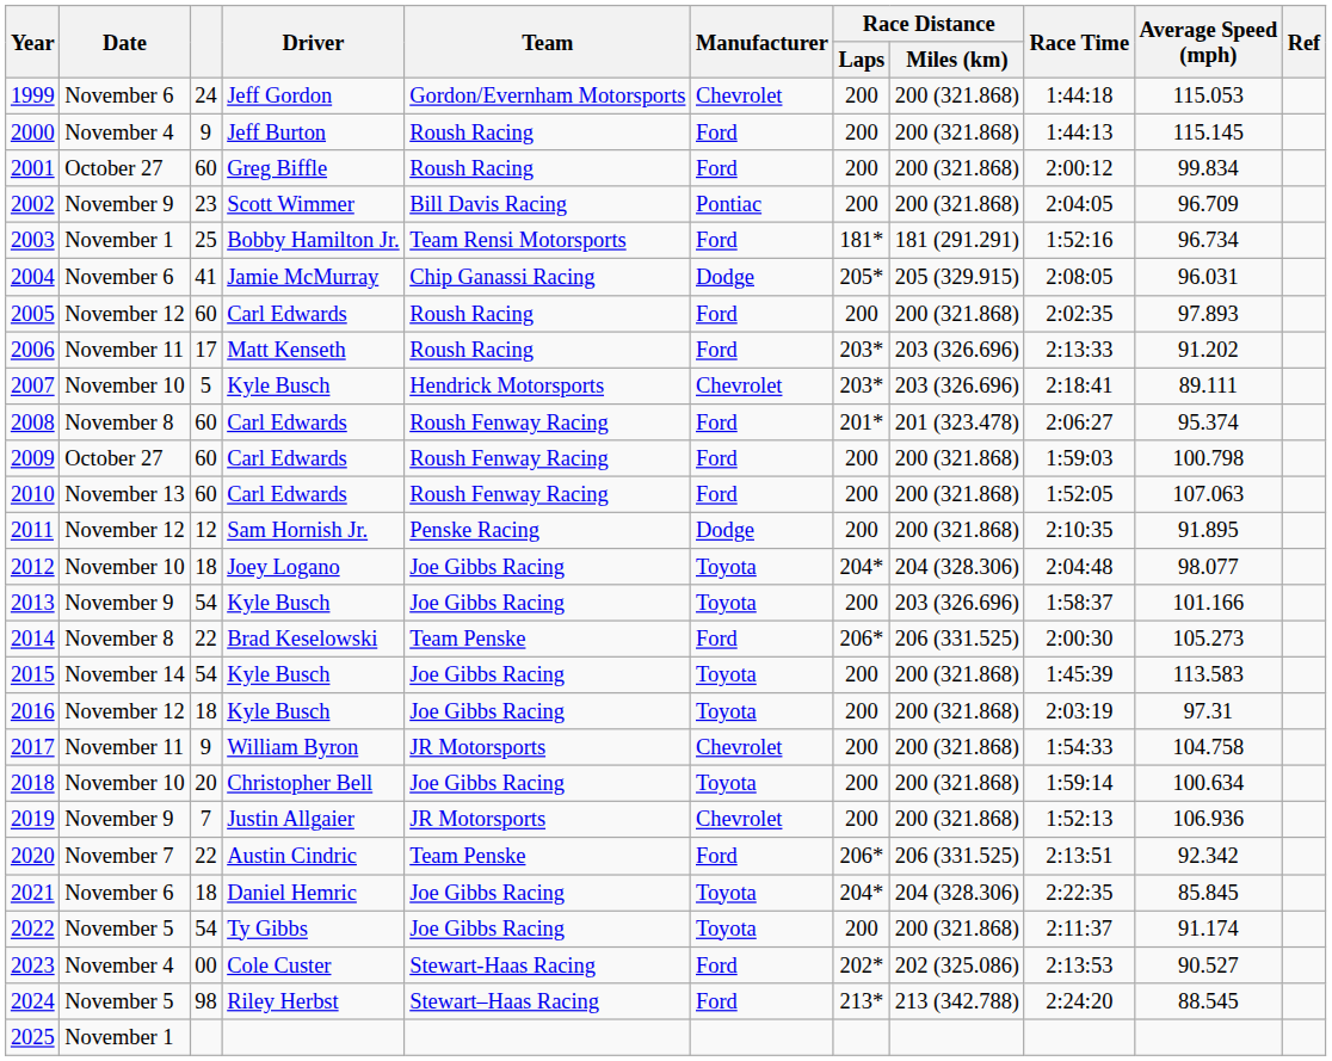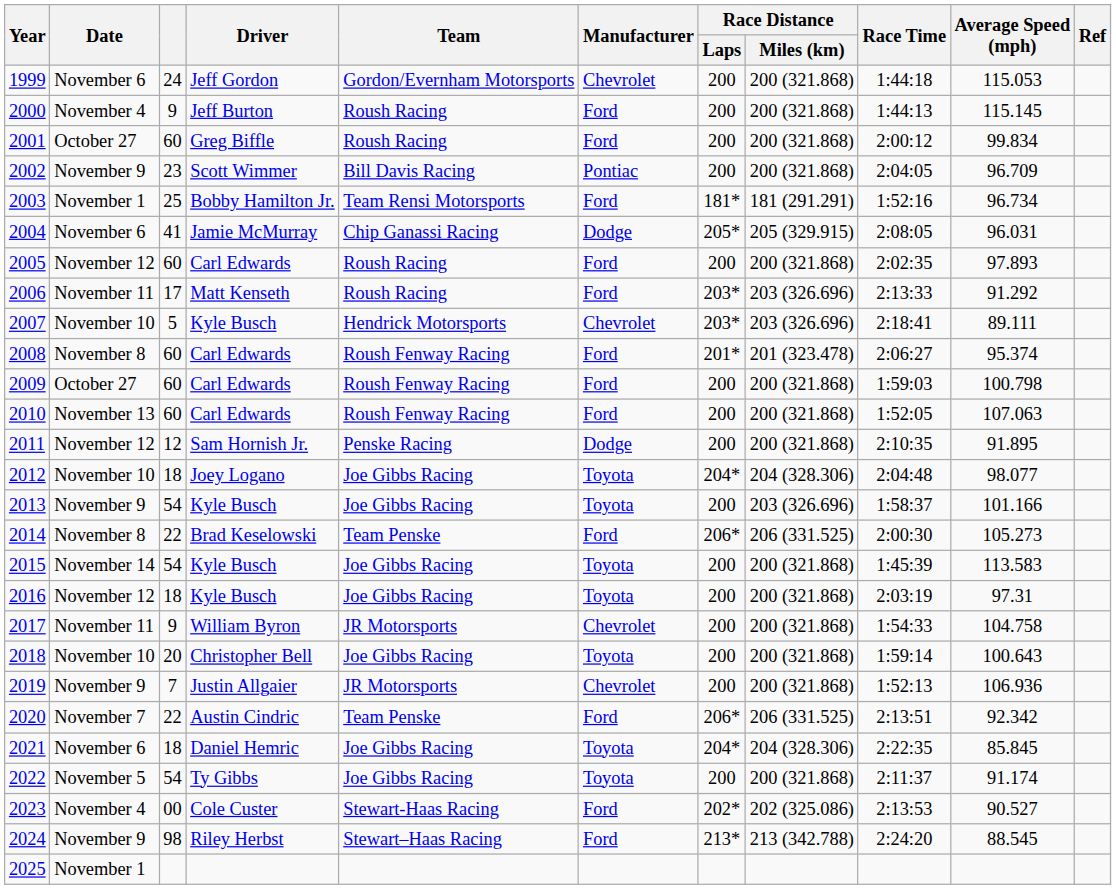 <table class="wikitable" style="font-size: 95%;">
 <tr>
 <th rowspan="2">Year</th>
 <th rowspan="2">Date</th>
 <th rowspan="2"></th>
 <th rowspan="2">Driver</th>
 <th rowspan="2">Team</th>
 <th rowspan="2">Manufacturer</th>
 <th colspan="2">Race Distance</th>
 <th rowspan="2">Race Time</th>
 <th rowspan="2">Average Speed<br>(mph)</th>
 <th rowspan="2">Ref</th>
 </tr>
 <tr>
 <th>Laps</th>
 <th>Miles (km)</th>
 </tr>
 <tr>
 <td><a href='#'>1999</a></td>
 <td>November 6</td>
 <td align="center">24</td>
 <td><a href='#'>Jeff Gordon</a></td>
 <td><a href='#'>Gordon/Evernham Motorsports</a></td>
 <td><a href='#'>Chevrolet</a></td>
 <td align="center">200</td>
 <td align="center">200 (321.868)</td>
 <td align="center">1:44:18</td>
 <td align="center">115.053</td>
 <td align="center"></td>
 </tr>
 <tr>
 <td><a href='#'>2000</a></td>
 <td>November 4</td>
 <td align="center">9</td>
 <td><a href='#'>Jeff Burton</a></td>
 <td><a href='#'>Roush Racing</a></td>
 <td><a href='#'>Ford</a></td>
 <td align="center">200</td>
 <td align="center">200 (321.868)</td>
 <td align="center">1:44:13</td>
 <td align="center">115.145</td>
 <td align="center"></td>
 </tr>
 <tr>
 <td><a href='#'>2001</a></td>
 <td>October 27</td>
 <td align="center">60</td>
 <td><a href='#'>Greg Biffle</a></td>
 <td><a href='#'>Roush Racing</a></td>
 <td><a href='#'>Ford</a></td>
 <td align="center">200</td>
 <td align="center">200 (321.868)</td>
 <td align="center">2:00:12</td>
 <td align="center">99.834</td>
 <td align="center"></td>
 </tr>
 <tr>
 <td><a href='#'>2002</a></td>
 <td>November 9</td>
 <td align="center">23</td>
 <td><a href='#'>Scott Wimmer</a></td>
 <td><a href='#'>Bill Davis Racing</a></td>
 <td><a href='#'>Pontiac</a></td>
 <td align="center">200</td>
 <td align="center">200 (321.868)</td>
 <td align="center">2:04:05</td>
 <td align="center">96.709</td>
 <td align="center"></td>
 </tr>
 <tr>
 <td><a href='#'>2003</a></td>
 <td>November 1</td>
 <td align="center">25</td>
 <td><a href='#'>Bobby Hamilton Jr.</a></td>
 <td><a href='#'>Team Rensi Motorsports</a></td>
 <td><a href='#'>Ford</a></td>
 <td align="center">181*</td>
 <td align="center">181 (291.291)</td>
 <td align="center">1:52:16</td>
 <td align="center">96.734</td>
 <td align="center"></td>
 </tr>
 <tr>
 <td><a href='#'>2004</a></td>
 <td>November 6</td>
 <td align="center">41</td>
 <td><a href='#'>Jamie McMurray</a></td>
 <td><a href='#'>Chip Ganassi Racing</a></td>
 <td><a href='#'>Dodge</a></td>
 <td align="center">205*</td>
 <td align="center">205 (329.915)</td>
 <td align="center">2:08:05</td>
 <td align="center">96.031</td>
 <td align="center"></td>
 </tr>
 <tr>
 <td><a href='#'>2005</a></td>
 <td>November 12</td>
 <td align="center">60</td>
 <td><a href='#'>Carl Edwards</a></td>
 <td><a href='#'>Roush Racing</a></td>
 <td><a href='#'>Ford</a></td>
 <td align="center">200</td>
 <td align="center">200 (321.868)</td>
 <td align="center">2:02:35</td>
 <td align="center">97.893</td>
 <td align="center"></td>
 </tr>
 <tr>
 <td><a href='#'>2006</a></td>
 <td>November 11</td>
 <td align="center">17</td>
 <td><a href='#'>Matt Kenseth</a></td>
 <td><a href='#'>Roush Racing</a></td>
 <td><a href='#'>Ford</a></td>
 <td align="center">203*</td>
 <td align="center">203 (326.696)</td>
 <td align="center">2:13:33</td>
-<td align="center">91.202</td>
+<td align="center">91.292</td>
 <td align="center"></td>
 </tr>
 <tr>
 <td><a href='#'>2007</a></td>
 <td>November 10</td>
 <td align="center">5</td>
 <td><a href='#'>Kyle Busch</a></td>
 <td><a href='#'>Hendrick Motorsports</a></td>
 <td><a href='#'>Chevrolet</a></td>
 <td align="center">203*</td>
 <td align="center">203 (326.696)</td>
 <td align="center">2:18:41</td>
 <td align="center">89.111</td>
 <td align="center"></td>
 </tr>
 <tr>
 <td><a href='#'>2008</a></td>
 <td>November 8</td>
 <td align="center">60</td>
 <td><a href='#'>Carl Edwards</a></td>
 <td><a href='#'>Roush Fenway Racing</a></td>
 <td><a href='#'>Ford</a></td>
 <td align="center">201*</td>
 <td align="center">201 (323.478)</td>
 <td align="center">2:06:27</td>
 <td align="center">95.374</td>
 <td align="center"></td>
 </tr>
 <tr>
 <td><a href='#'>2009</a></td>
 <td>October 27</td>
 <td align="center">60</td>
 <td><a href='#'>Carl Edwards</a></td>
 <td><a href='#'>Roush Fenway Racing</a></td>
 <td><a href='#'>Ford</a></td>
 <td align="center">200</td>
 <td align="center">200 (321.868)</td>
 <td align="center">1:59:03</td>
 <td align="center">100.798</td>
 <td align="center"></td>
 </tr>
 <tr>
 <td><a href='#'>2010</a></td>
 <td>November 13</td>
 <td align="center">60</td>
 <td><a href='#'>Carl Edwards</a></td>
 <td><a href='#'>Roush Fenway Racing</a></td>
 <td><a href='#'>Ford</a></td>
 <td align="center">200</td>
 <td align="center">200 (321.868)</td>
 <td align="center">1:52:05</td>
 <td align="center">107.063</td>
 <td align="center"></td>
 </tr>
 <tr>
 <td><a href='#'>2011</a></td>
 <td>November 12</td>
 <td align="center">12</td>
 <td><a href='#'>Sam Hornish Jr.</a></td>
 <td><a href='#'>Penske Racing</a></td>
 <td><a href='#'>Dodge</a></td>
 <td align="center">200</td>
 <td align="center">200 (321.868)</td>
 <td align="center">2:10:35</td>
 <td align="center">91.895</td>
 <td align="center"></td>
 </tr>
 <tr>
 <td><a href='#'>2012</a></td>
 <td>November 10</td>
 <td align="center">18</td>
 <td><a href='#'>Joey Logano</a></td>
 <td><a href='#'>Joe Gibbs Racing</a></td>
 <td><a href='#'>Toyota</a></td>
 <td align="center">204*</td>
 <td align="center">204 (328.306)</td>
 <td align="center">2:04:48</td>
 <td align="center">98.077</td>
 <td align="center"></td>
 </tr>
 <tr>
 <td><a href='#'>2013</a></td>
 <td>November 9</td>
 <td align="center">54</td>
 <td><a href='#'>Kyle Busch</a></td>
 <td><a href='#'>Joe Gibbs Racing</a></td>
 <td><a href='#'>Toyota</a></td>
 <td align="center">200</td>
 <td align="center">203 (326.696)</td>
 <td align="center">1:58:37</td>
 <td align="center">101.166</td>
 <td align="center"></td>
 </tr>
 <tr>
 <td><a href='#'>2014</a></td>
 <td>November 8</td>
 <td align="center">22</td>
 <td><a href='#'>Brad Keselowski</a></td>
 <td><a href='#'>Team Penske</a></td>
 <td><a href='#'>Ford</a></td>
 <td align="center">206*</td>
 <td align="center">206 (331.525)</td>
 <td align="center">2:00:30</td>
 <td align="center">105.273</td>
 <td align="center"></td>
 </tr>
 <tr>
 <td><a href='#'>2015</a></td>
 <td>November 14</td>
 <td align="center">54</td>
 <td><a href='#'>Kyle Busch</a></td>
 <td><a href='#'>Joe Gibbs Racing</a></td>
 <td><a href='#'>Toyota</a></td>
 <td align="center">200</td>
 <td align="center">200 (321.868)</td>
 <td align="center">1:45:39</td>
 <td align="center">113.583</td>
 <td align="center"></td>
 </tr>
 <tr>
 <td><a href='#'>2016</a></td>
 <td>November 12</td>
 <td align="center">18</td>
 <td><a href='#'>Kyle Busch</a></td>
 <td><a href='#'>Joe Gibbs Racing</a></td>
 <td><a href='#'>Toyota</a></td>
 <td align="center">200</td>
 <td align="center">200 (321.868)</td>
 <td align="center">2:03:19</td>
 <td align="center">97.31</td>
 <td align="center"></td>
 </tr>
 <tr>
 <td><a href='#'>2017</a></td>
 <td>November 11</td>
 <td align="center">9</td>
 <td><a href='#'>William Byron</a></td>
 <td><a href='#'>JR Motorsports</a></td>
 <td><a href='#'>Chevrolet</a></td>
 <td align="center">200</td>
 <td align="center">200 (321.868)</td>
 <td align="center">1:54:33</td>
 <td align="center">104.758</td>
 <td align="center"></td>
 </tr>
 <tr>
 <td><a href='#'>2018</a></td>
 <td>November 10</td>
 <td align="center">20</td>
 <td><a href='#'>Christopher Bell</a></td>
 <td><a href='#'>Joe Gibbs Racing</a></td>
 <td><a href='#'>Toyota</a></td>
 <td align="center">200</td>
 <td align="center">200 (321.868)</td>
 <td align="center">1:59:14</td>
-<td align="center">100.634</td>
+<td align="center">100.643</td>
 <td align="center"></td>
 </tr>
 <tr>
 <td><a href='#'>2019</a></td>
 <td>November 9</td>
 <td align="center">7</td>
 <td><a href='#'>Justin Allgaier</a></td>
 <td><a href='#'>JR Motorsports</a></td>
 <td><a href='#'>Chevrolet</a></td>
 <td align="center">200</td>
 <td align="center">200 (321.868)</td>
 <td align="center">1:52:13</td>
 <td align="center">106.936</td>
 <td align="center"></td>
 </tr>
 <tr>
 <td><a href='#'>2020</a></td>
 <td>November 7</td>
 <td align="center">22</td>
 <td><a href='#'>Austin Cindric</a></td>
 <td><a href='#'>Team Penske</a></td>
 <td><a href='#'>Ford</a></td>
 <td align="center">206*</td>
 <td align="center">206 (331.525)</td>
 <td align="center">2:13:51</td>
 <td align="center">92.342</td>
 <td align="center"></td>
 </tr>
 <tr>
 <td><a href='#'>2021</a></td>
 <td>November 6</td>
 <td align="center">18</td>
 <td><a href='#'>Daniel Hemric</a></td>
 <td><a href='#'>Joe Gibbs Racing</a></td>
 <td><a href='#'>Toyota</a></td>
 <td align="center">204*</td>
 <td align="center">204 (328.306)</td>
 <td align="center">2:22:35</td>
 <td align="center">85.845</td>
 <td align="center"></td>
 </tr>
 <tr>
 <td><a href='#'>2022</a></td>
 <td>November 5</td>
 <td align="center">54</td>
 <td><a href='#'>Ty Gibbs</a></td>
 <td><a href='#'>Joe Gibbs Racing</a></td>
 <td><a href='#'>Toyota</a></td>
 <td align="center">200</td>
 <td align="center">200 (321.868)</td>
 <td align="center">2:11:37</td>
 <td align="center">91.174</td>
 <td align="center"></td>
 </tr>
 <tr>
 <td><a href='#'>2023</a></td>
 <td>November 4</td>
 <td align="center">00</td>
 <td><a href='#'>Cole Custer</a></td>
 <td><a href='#'>Stewart-Haas Racing</a></td>
 <td><a href='#'>Ford</a></td>
 <td align="center">202*</td>
 <td align="center">202 (325.086)</td>
 <td align="center">2:13:53</td>
 <td align="center">90.527</td>
 <td align="center"></td>
 </tr>
 <tr>
 <td><a href='#'>2024</a></td>
-<td>November 5</td>
+<td>November 9</td>
 <td align="center">98</td>
 <td><a href='#'>Riley Herbst</a></td>
 <td><a href='#'>Stewart–Haas Racing</a></td>
 <td><a href='#'>Ford</a></td>
 <td align="center">213*</td>
 <td align="center">213 (342.788)</td>
 <td align="center">2:24:20</td>
 <td align="center">88.545</td>
 <td align="center"></td>
 </tr>
 <tr>
 <td><a href='#'>2025</a></td>
 <td>November 1</td>
 <td align="center"></td>
 <td></td>
 <td></td>
 <td></td>
 <td align="center"></td>
 <td align="center"></td>
 <td align="center"></td>
 <td align="center"></td>
 <td align="center"></td>
 </tr>
 </table>
